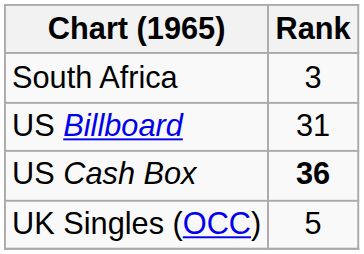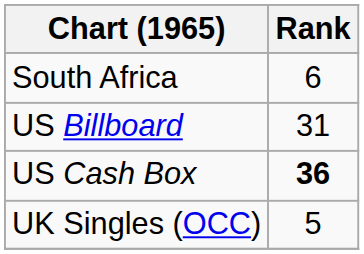 <table class="wikitable">
 <tr>
 <th align="left">Chart (1965)</th>
 <th style="text-align:center;">Rank</th>
 </tr>
 <tr>
 <td>South Africa</td>
-<td align="center">3</td>
+<td align="center">6</td>
 </tr>
 <tr>
 <td>US <a href='#'><em>Billboard</em></a></td>
 <td style="text-align:center;">31</td>
 </tr>
 <tr>
 <td>US <em>Cash Box</em></td>
 <td style="text-align:center;"><strong>36</strong></td>
 </tr>
 <tr>
 <td>UK Singles (<a href='#'>OCC</a>)</td>
 <td style="text-align:center;">5</td>
 </tr>
 <tr>
 </tr>
 </table>
